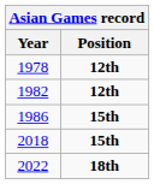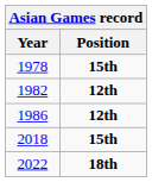 <table class="wikitable" style="text-align: center;">
 <tr>
 <th colspan=6><a href='#'>Asian Games</a> record</th>
 </tr>
 <tr>
 <th>Year</th>
 <th>Position</th>
 </tr>
 <tr>
 <td> <a href='#'>1978</a></td>
-<td><strong>12th</strong></td>
+<td><strong>15th</strong></td>
 </tr>
 <tr>
 <td> <a href='#'>1982</a></td>
 <td><strong>12th</strong></td>
 </tr>
 <tr>
 <td> <a href='#'>1986</a></td>
-<td><strong>15th</strong></td>
+<td><strong>12th</strong></td>
 </tr>
 <tr>
 <td> <a href='#'>2018</a></td>
 <td><strong>15th</strong></td>
 </tr>
 <tr>
 <td> <a href='#'>2022</a></td>
 <td><strong>18th</strong></td>
 </tr>
 </table>
